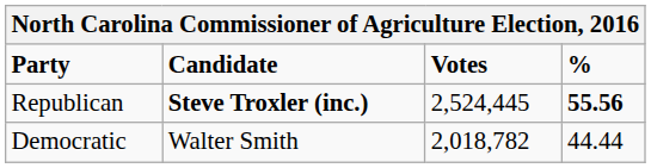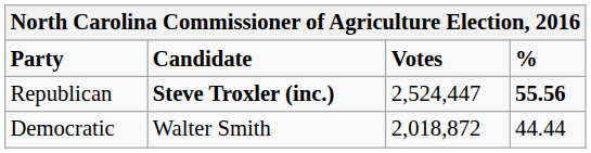 <table class="wikitable">
 <tr>
 <th colspan="4">North Carolina Commissioner of Agriculture Election, 2016</th>
 </tr>
 <tr>
 <td><strong>Party</strong></td>
 <td><strong>Candidate</strong></td>
 <td><strong>Votes</strong></td>
 <td><strong>%</strong></td>
 </tr>
 <tr>
 <td>Republican</td>
 <td><strong>Steve Troxler (inc.)</strong></td>
-<td>2,524,445</td>
+<td>2,524,447</td>
 <td><strong>55.56</strong></td>
 </tr>
 <tr>
 <td>Democratic</td>
 <td>Walter Smith</td>
-<td>2,018,782</td>
+<td>2,018,872</td>
 <td>44.44</td>
 </tr>
 </table>
